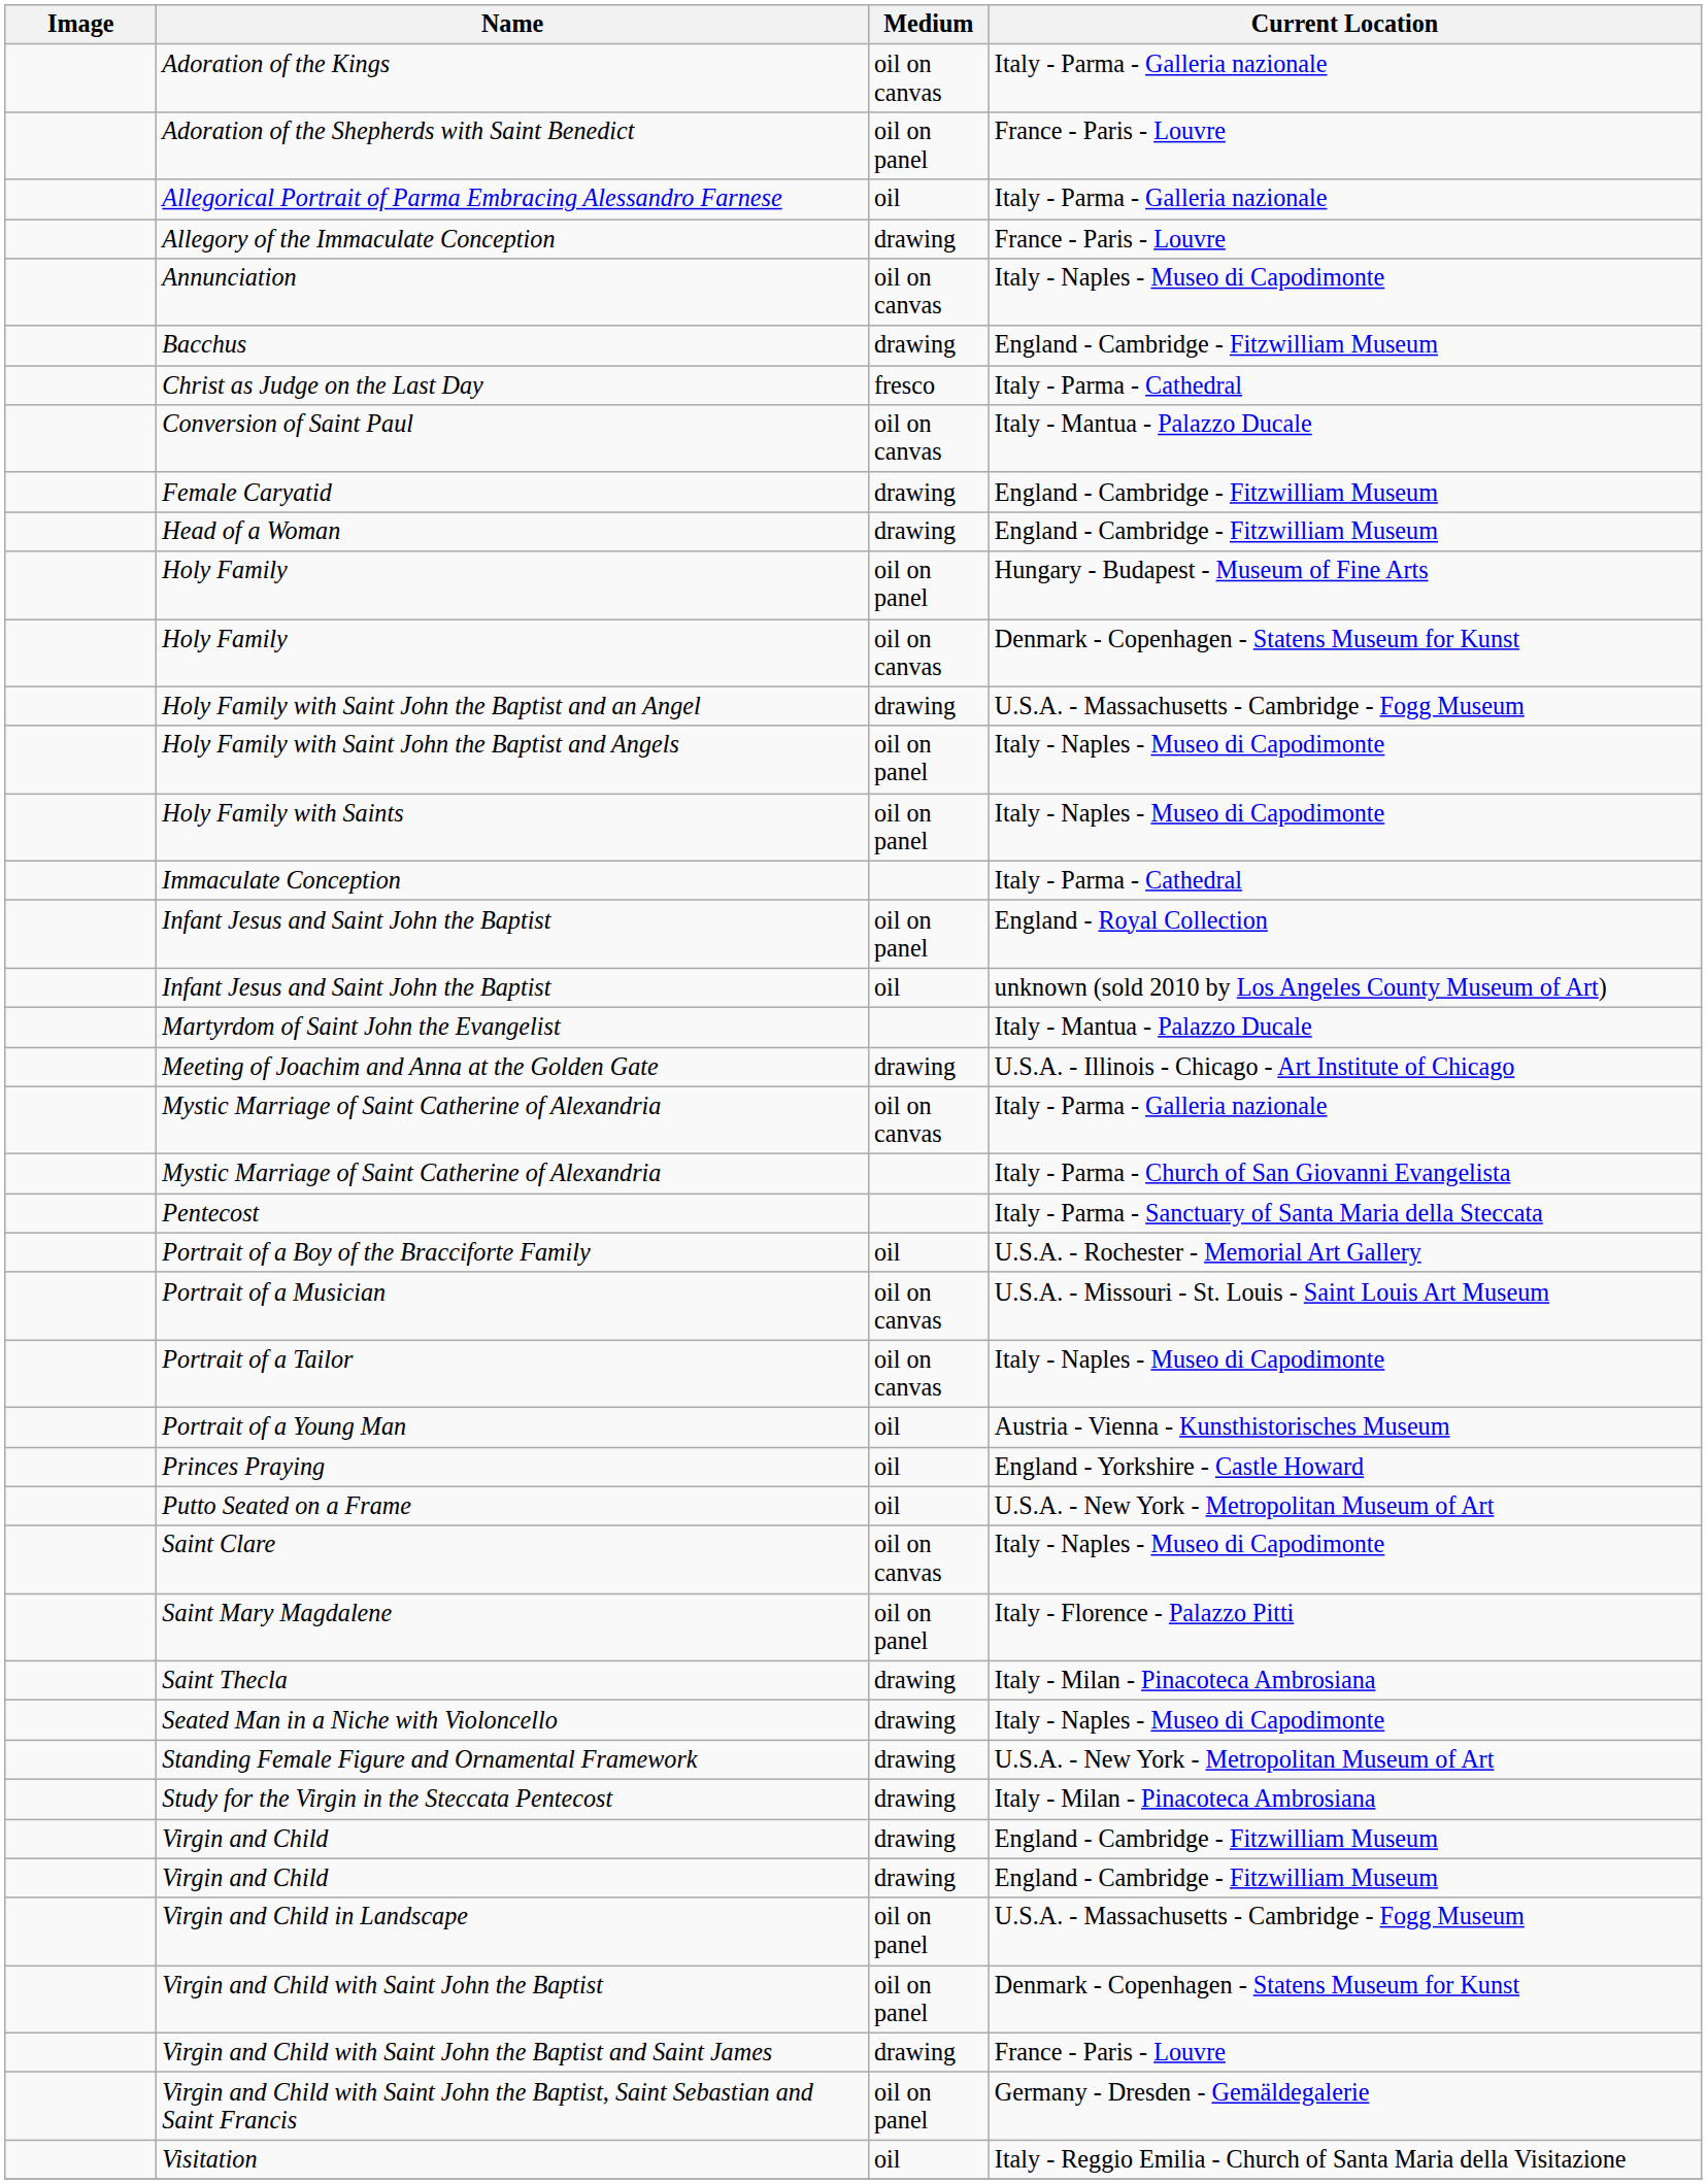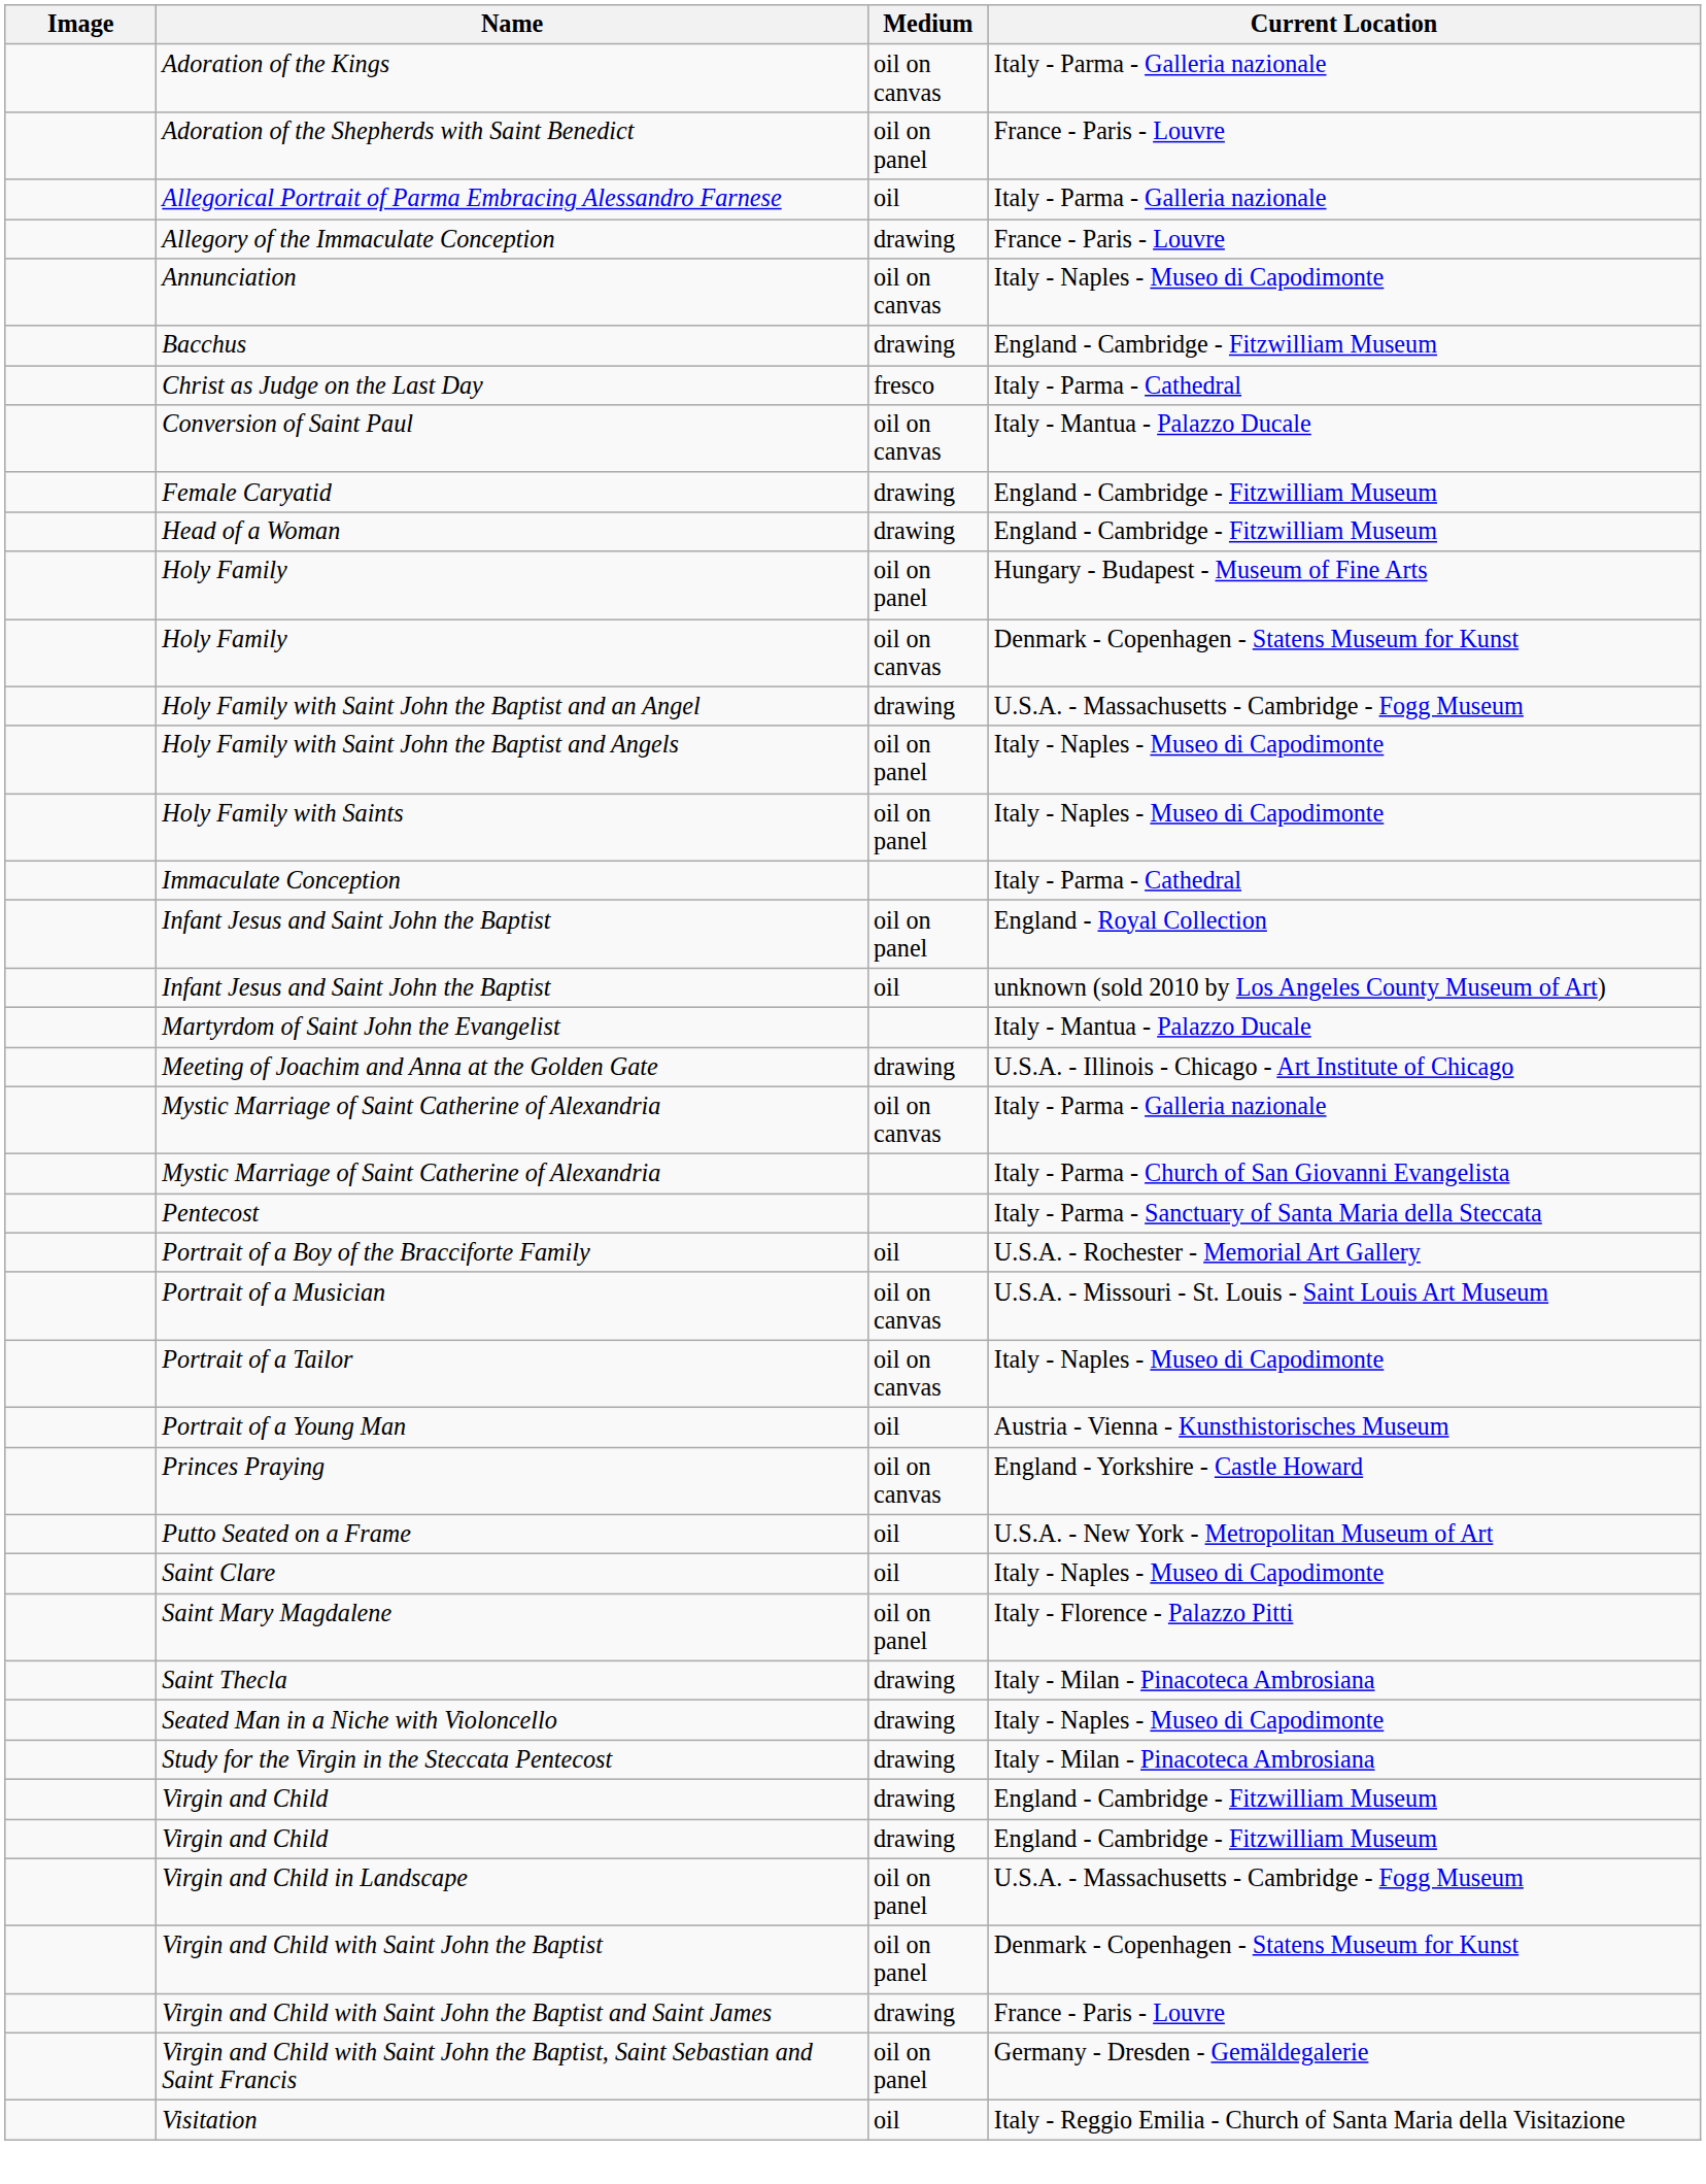 <table class="wikitable sortable">
 <tr>
 <th scope="col" width="90" class="unsortable">Image</th>
 <th scope="col" width="450">Name</th>
 <th scope="col" width="70">Medium</th>
 <th scope="col" width="450">Current Location</th>
 </tr>
 <tr valign="top">
 <td></td>
 <td><em>Adoration of the Kings</em></td>
 <td>oil on canvas</td>
 <td>Italy - Parma - <a href='#'>Galleria nazionale</a></td>
 </tr>
 <tr valign="top">
 <td></td>
 <td><em>Adoration of the Shepherds with Saint Benedict</em></td>
 <td>oil on panel</td>
 <td>France - Paris - <a href='#'>Louvre</a></td>
 </tr>
 <tr valign="top">
 <td></td>
 <td><em><a href='#'>Allegorical Portrait of Parma Embracing Alessandro Farnese</a></em></td>
 <td>oil</td>
 <td>Italy - Parma - <a href='#'>Galleria nazionale</a></td>
 </tr>
 <tr valign="top">
 <td></td>
 <td><em>Allegory of the Immaculate Conception</em></td>
 <td>drawing</td>
 <td>France - Paris - <a href='#'>Louvre</a></td>
 </tr>
 <tr valign="top">
 <td></td>
 <td><em>Annunciation</em><br></td>
 <td>oil on canvas</td>
 <td>Italy - Naples - <a href='#'>Museo di Capodimonte</a></td>
 </tr>
 <tr valign="top">
 <td></td>
 <td><em>Bacchus</em></td>
 <td>drawing</td>
 <td>England - Cambridge - <a href='#'>Fitzwilliam Museum</a></td>
 </tr>
 <tr valign="top">
 <td></td>
 <td><em>Christ as Judge on the Last Day</em></td>
 <td>fresco</td>
 <td>Italy - Parma - <a href='#'>Cathedral</a></td>
 </tr>
 <tr valign="top">
 <td></td>
 <td><em>Conversion of Saint Paul</em></td>
 <td>oil on canvas</td>
 <td>Italy - Mantua - <a href='#'>Palazzo Ducale</a></td>
 </tr>
 <tr valign="top">
 <td></td>
 <td><em>Female Caryatid</em><br></td>
 <td>drawing</td>
 <td>England - Cambridge - <a href='#'>Fitzwilliam Museum</a></td>
 </tr>
 <tr valign="top">
 <td></td>
 <td><em>Head of a Woman</em><br></td>
 <td>drawing</td>
 <td>England - Cambridge - <a href='#'>Fitzwilliam Museum</a></td>
 </tr>
 <tr valign="top">
 <td></td>
 <td><em>Holy Family</em></td>
 <td>oil on panel</td>
 <td>Hungary - Budapest - <a href='#'>Museum of Fine Arts</a></td>
 </tr>
 <tr valign="top">
 <td></td>
 <td><em>Holy Family</em></td>
 <td>oil on canvas</td>
 <td>Denmark - Copenhagen - <a href='#'>Statens Museum for Kunst</a></td>
 </tr>
 <tr valign="top">
 <td></td>
 <td><em>Holy Family with Saint John the Baptist and an Angel</em></td>
 <td>drawing</td>
 <td>U.S.A. - Massachusetts - Cambridge - <a href='#'>Fogg Museum</a></td>
 </tr>
 <tr valign="top">
 <td></td>
 <td><em>Holy Family with Saint John the Baptist and Angels</em><br></td>
 <td>oil on panel</td>
 <td>Italy - Naples - <a href='#'>Museo di Capodimonte</a></td>
 </tr>
 <tr valign="top">
 <td></td>
 <td><em>Holy Family with Saints</em></td>
 <td>oil on panel</td>
 <td>Italy - Naples - <a href='#'>Museo di Capodimonte</a></td>
 </tr>
 <tr valign="top">
 <td></td>
 <td><em>Immaculate Conception</em></td>
 <td></td>
 <td>Italy - Parma - <a href='#'>Cathedral</a></td>
 </tr>
 <tr valign="top">
 <td></td>
 <td><em>Infant Jesus and Saint John the Baptist</em></td>
 <td>oil on panel</td>
 <td>England - <a href='#'>Royal Collection</a></td>
 </tr>
 <tr valign="top">
 <td></td>
 <td><em>Infant Jesus and Saint John the Baptist</em></td>
 <td>oil</td>
 <td>unknown (sold 2010 by <a href='#'>Los Angeles County Museum of Art</a>)</td>
 </tr>
 <tr valign="top">
 <td></td>
 <td><em>Martyrdom of Saint John the Evangelist</em></td>
 <td></td>
 <td>Italy - Mantua - <a href='#'>Palazzo Ducale</a></td>
 </tr>
 <tr valign="top">
 <td></td>
 <td><em>Meeting of Joachim and Anna at the Golden Gate</em></td>
 <td>drawing</td>
 <td>U.S.A. - Illinois - Chicago - <a href='#'>Art Institute of Chicago</a></td>
 </tr>
 <tr valign="top">
 <td></td>
 <td><em>Mystic Marriage of Saint Catherine of Alexandria</em></td>
 <td>oil on canvas</td>
 <td>Italy - Parma - <a href='#'>Galleria nazionale</a></td>
 </tr>
 <tr valign="top">
 <td></td>
 <td><em>Mystic Marriage of Saint Catherine of Alexandria</em></td>
 <td></td>
 <td>Italy - Parma - <a href='#'>Church of San Giovanni Evangelista</a></td>
 </tr>
 <tr valign="top">
 <td></td>
 <td><em>Pentecost</em></td>
 <td></td>
 <td>Italy - Parma - <a href='#'>Sanctuary of Santa Maria della Steccata</a></td>
 </tr>
 <tr valign="top">
 <td></td>
 <td><em>Portrait of a Boy of the Bracciforte Family</em><br></td>
 <td>oil</td>
 <td>U.S.A. - Rochester - <a href='#'>Memorial Art Gallery</a></td>
 </tr>
 <tr valign="top">
 <td></td>
 <td><em>Portrait of a Musician</em></td>
 <td>oil on canvas</td>
 <td>U.S.A. - Missouri - St. Louis - <a href='#'>Saint Louis Art Museum</a></td>
 </tr>
 <tr valign="top">
 <td></td>
 <td><em>Portrait of a Tailor</em><br></td>
 <td>oil on canvas</td>
 <td>Italy - Naples - <a href='#'>Museo di Capodimonte</a></td>
 </tr>
 <tr valign="top">
 <td></td>
 <td><em>Portrait of a Young Man</em></td>
 <td>oil</td>
 <td>Austria - Vienna - <a href='#'>Kunsthistorisches Museum</a></td>
 </tr>
 <tr valign="top">
 <td></td>
 <td><em>Princes Praying</em></td>
-<td>oil</td>
+<td>oil on canvas</td>
 <td>England - Yorkshire - <a href='#'>Castle Howard</a></td>
 </tr>
 <tr valign="top">
 <td></td>
 <td><em>Putto Seated on a Frame</em></td>
 <td>oil</td>
 <td>U.S.A. - New York - <a href='#'>Metropolitan Museum of Art</a></td>
 </tr>
 <tr valign="top">
 <td></td>
 <td><em>Saint Clare</em><br></td>
-<td>oil on canvas</td>
+<td>oil</td>
 <td>Italy - Naples - <a href='#'>Museo di Capodimonte</a></td>
 </tr>
 <tr valign="top">
 <td></td>
 <td><em>Saint Mary Magdalene</em></td>
 <td>oil on panel</td>
 <td>Italy - Florence - <a href='#'>Palazzo Pitti</a></td>
 </tr>
 <tr valign="top">
 <td></td>
 <td><em>Saint Thecla</em></td>
 <td>drawing</td>
 <td>Italy - Milan - <a href='#'>Pinacoteca Ambrosiana</a></td>
 </tr>
 <tr valign="top">
 <td></td>
 <td><em>Seated Man in a Niche with Violoncello</em><br></td>
 <td>drawing</td>
 <td>Italy - Naples - <a href='#'>Museo di Capodimonte</a></td>
-</tr>
-<tr valign="top">
-<td></td>
-<td><em>Standing Female Figure and Ornamental Framework</em><br></td>
-<td>drawing</td>
-<td>U.S.A. - New York - <a href='#'>Metropolitan Museum of Art</a></td>
 </tr>
 <tr valign="top">
 <td></td>
 <td><em>Study for the Virgin in the Steccata Pentecost</em><br></td>
 <td>drawing</td>
 <td>Italy - Milan - <a href='#'>Pinacoteca Ambrosiana</a></td>
 </tr>
 <tr valign="top">
 <td></td>
 <td><em>Virgin and Child</em></td>
 <td>drawing</td>
 <td>England - Cambridge - <a href='#'>Fitzwilliam Museum</a></td>
 </tr>
 <tr valign="top">
 <td></td>
 <td><em>Virgin and Child</em><br></td>
 <td>drawing</td>
 <td>England - Cambridge - <a href='#'>Fitzwilliam Museum</a></td>
 </tr>
 <tr valign="top">
 <td></td>
 <td><em>Virgin and Child in Landscape</em></td>
 <td>oil on panel</td>
 <td>U.S.A. - Massachusetts - Cambridge - <a href='#'>Fogg Museum</a></td>
 </tr>
 <tr valign="top">
 <td></td>
 <td><em>Virgin and Child with Saint John the Baptist</em></td>
 <td>oil on panel</td>
 <td>Denmark - Copenhagen - <a href='#'>Statens Museum for Kunst</a></td>
 </tr>
 <tr valign="top">
 <td></td>
 <td><em>Virgin and Child with Saint John the Baptist and Saint James</em></td>
 <td>drawing</td>
 <td>France - Paris - <a href='#'>Louvre</a></td>
 </tr>
 <tr valign="top">
 <td></td>
 <td><em>Virgin and Child with Saint John the Baptist, Saint Sebastian and Saint Francis</em><br></td>
 <td>oil on panel</td>
 <td>Germany - Dresden - <a href='#'>Gemäldegalerie</a></td>
 </tr>
 <tr valign="top">
 <td></td>
 <td><em>Visitation</em><br></td>
 <td>oil</td>
 <td>Italy - Reggio Emilia - Church of Santa Maria della Visitazione</td>
 </tr>
 <tr>
 </tr>
 </table>
